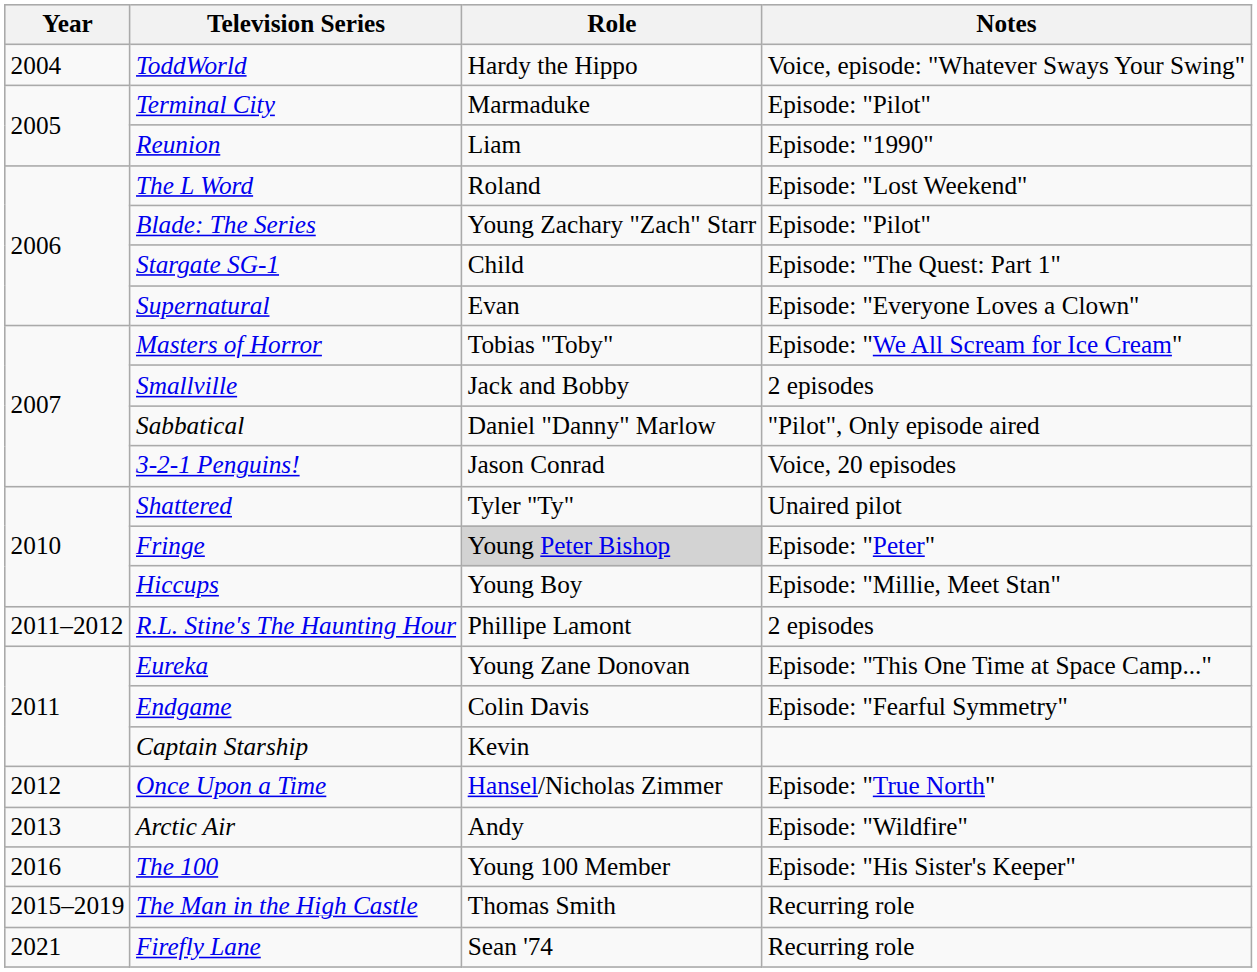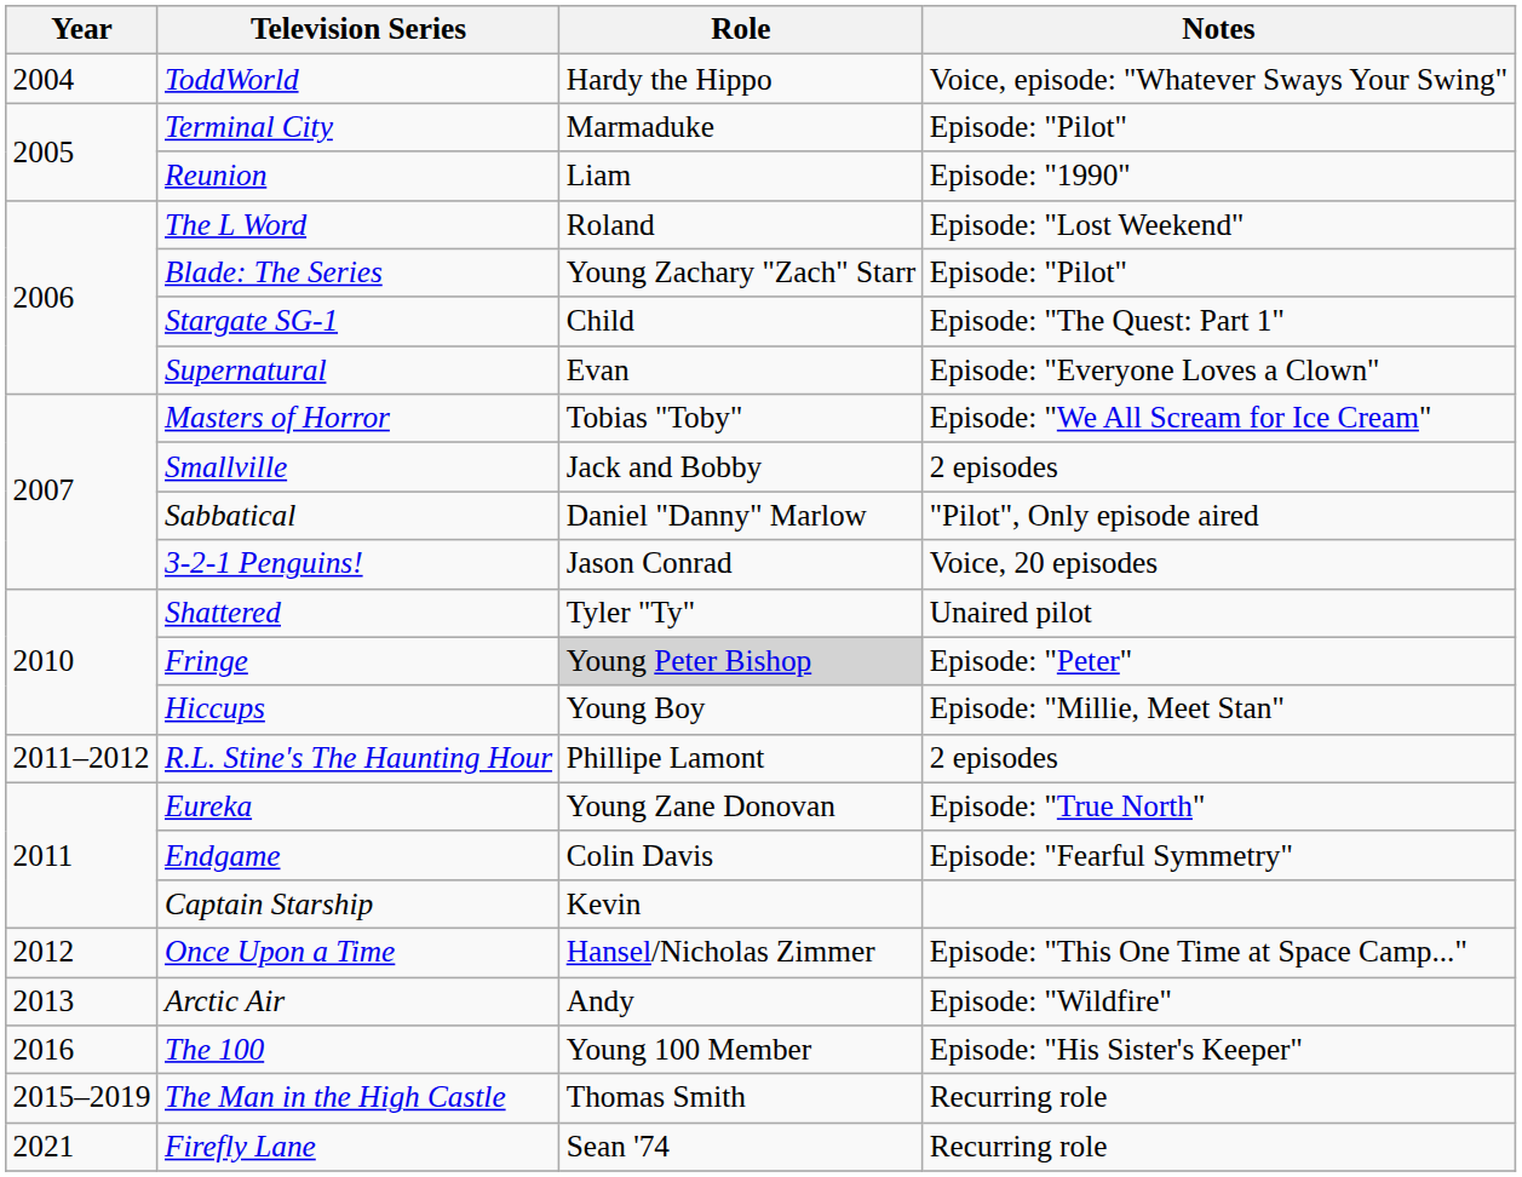 <table class="wikitable sortable">
 <tr>
 <th>Year</th>
 <th>Television Series</th>
 <th>Role</th>
 <th class="unsortable">Notes</th>
 </tr>
 <tr>
 <td>2004</td>
 <td><em><a href='#'>ToddWorld</a></em></td>
 <td>Hardy the Hippo</td>
 <td>Voice, episode: "Whatever Sways Your Swing"</td>
 </tr>
 <tr>
 <td rowspan=2>2005</td>
 <td><em><a href='#'>Terminal City</a></em></td>
 <td>Marmaduke</td>
 <td>Episode: "Pilot"</td>
 </tr>
 <tr>
 <td><em><a href='#'>Reunion</a></em></td>
 <td>Liam</td>
 <td>Episode: "1990"</td>
 </tr>
 <tr>
 <td rowspan=4>2006</td>
 <td data-sort-value="L Word, The"><em><a href='#'>The L Word</a></em></td>
 <td>Roland</td>
 <td>Episode: "Lost Weekend"</td>
 </tr>
 <tr>
 <td><em><a href='#'>Blade: The Series</a></em></td>
 <td>Young Zachary "Zach" Starr</td>
 <td>Episode: "Pilot"</td>
 </tr>
 <tr>
 <td><em><a href='#'>Stargate SG-1</a></em></td>
 <td>Child</td>
 <td>Episode: "The Quest: Part 1"</td>
 </tr>
 <tr>
 <td><em><a href='#'>Supernatural</a></em></td>
 <td>Evan</td>
 <td>Episode: "Everyone Loves a Clown"</td>
 </tr>
 <tr>
 <td rowspan=4>2007</td>
 <td><em><a href='#'>Masters of Horror</a></em></td>
 <td>Tobias "Toby"</td>
 <td>Episode: "<a href='#'>We All Scream for Ice Cream</a>"</td>
 </tr>
 <tr>
 <td><em><a href='#'>Smallville</a></em></td>
 <td>Jack and Bobby</td>
 <td>2 episodes</td>
 </tr>
 <tr>
 <td><em>Sabbatical</em></td>
 <td>Daniel "Danny" Marlow</td>
 <td>"Pilot", Only episode aired</td>
 </tr>
 <tr>
 <td rowspan=1><em><a href='#'>3-2-1 Penguins!</a></em></td>
 <td>Jason Conrad</td>
 <td>Voice, 20 episodes</td>
 </tr>
 <tr>
 <td rowspan=3>2010</td>
 <td><em><a href='#'>Shattered</a></em></td>
 <td>Tyler "Ty"</td>
 <td>Unaired pilot</td>
 </tr>
 <tr>
 <td><em><a href='#'>Fringe</a></em></td>
 <td style="background: lightgrey;">Young <a href='#'>Peter Bishop</a></td>
 <td>Episode: "<a href='#'>Peter</a>"</td>
 </tr>
 <tr>
 <td><em><a href='#'>Hiccups</a></em></td>
 <td>Young Boy</td>
 <td>Episode: "Millie, Meet Stan"</td>
 </tr>
 <tr>
 <td>2011–2012</td>
 <td><em><a href='#'>R.L. Stine's The Haunting Hour</a></em></td>
 <td>Phillipe Lamont</td>
 <td>2 episodes</td>
 </tr>
 <tr>
 <td rowspan=3>2011</td>
 <td><em><a href='#'>Eureka</a></em></td>
 <td>Young Zane Donovan</td>
-<td>Episode: "This One Time at Space Camp..."</td>
+<td>Episode: "<a href='#'>True North</a>"</td>
 </tr>
 <tr>
 <td><em><a href='#'>Endgame</a></em></td>
 <td>Colin Davis</td>
 <td>Episode: "Fearful Symmetry"</td>
 </tr>
 <tr>
 <td><em>Captain Starship</em></td>
 <td>Kevin</td>
 <td></td>
 </tr>
 <tr>
 <td rowspan=1>2012</td>
 <td><em><a href='#'>Once Upon a Time</a></em></td>
 <td><a href='#'>Hansel</a>/Nicholas Zimmer</td>
-<td>Episode: "<a href='#'>True North</a>"</td>
+<td>Episode: "This One Time at Space Camp..."</td>
 </tr>
 <tr>
 <td>2013</td>
 <td><em>Arctic Air</em></td>
 <td>Andy</td>
 <td>Episode: "Wildfire"</td>
 </tr>
 <tr>
 <td>2016</td>
 <td data-sort-value="100, The"><em><a href='#'>The 100</a></em></td>
 <td>Young 100 Member</td>
 <td>Episode: "His Sister's Keeper"</td>
 </tr>
 <tr>
 <td>2015–2019</td>
 <td data-sort-value="Man in the High Castle, The"><em><a href='#'>The Man in the High Castle</a></em></td>
 <td>Thomas Smith</td>
 <td>Recurring role</td>
 </tr>
 <tr>
 <td>2021</td>
 <td><em><a href='#'>Firefly Lane</a></em></td>
 <td>Sean '74</td>
 <td>Recurring role</td>
 </tr>
 </table>
